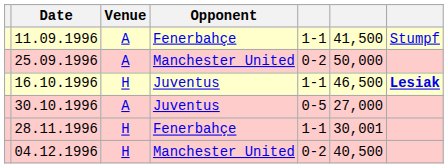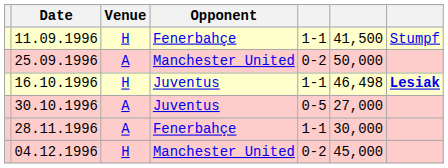 <table class="wikitable" Style="text-align: center">
 <tr>
 <th></th>
 <th>Date</th>
 <th>Venue</th>
 <th>Opponent</th>
 <th></th>
 <th></th>
 <th></th>
 </tr>
 <tr style="background:#ffc">
 <td></td>
 <td>11.09.1996</td>
-<td><a href='#'>A</a></td>
+<td><a href='#'>H</a></td>
 <td align="left"><a href='#'>Fenerbahçe</a> </td>
 <td>1-1</td>
 <td align="right">41,500</td>
 <td align="left"><a href='#'>Stumpf</a> </td>
 </tr>
 <tr style="background:#fcc">
 <td></td>
 <td>25.09.1996</td>
 <td><a href='#'>A</a></td>
 <td align="left"><a href='#'>Manchester United</a> </td>
 <td>0-2</td>
 <td align="right">50,000</td>
 <td align="left"></td>
 </tr>
 <tr style="background:#ffc">
 <td></td>
 <td>16.10.1996</td>
 <td><a href='#'>H</a></td>
 <td align="left"><a href='#'>Juventus</a> </td>
 <td>1-1</td>
-<td align="right">46,500</td>
+<td align="right">46,498</td>
 <td align="left"><strong><a href='#'>Lesiak</a> </strong></td>
 </tr>
 <tr style="background:#fcc">
 <td></td>
 <td>30.10.1996</td>
 <td><a href='#'>A</a></td>
 <td align="left"><a href='#'>Juventus</a> </td>
 <td>0-5</td>
 <td align="right">27,000</td>
 <td align="left"></td>
 </tr>
 <tr style="background:#fcc">
 <td></td>
 <td>28.11.1996</td>
-<td><a href='#'>H</a></td>
+<td><a href='#'>A</a></td>
 <td align="left"><a href='#'>Fenerbahçe</a> </td>
 <td>1-1</td>
-<td align="right">30,001</td>
+<td align="right">30,000</td>
 <td align="left"></td>
 </tr>
 <tr style="background:#fcc">
 <td></td>
 <td>04.12.1996</td>
 <td><a href='#'>H</a></td>
 <td align="left"><a href='#'>Manchester United</a> </td>
 <td>0-2</td>
-<td align="right">40,500</td>
+<td align="right">45,000</td>
 <td align="left"></td>
 </tr>
 </table>
